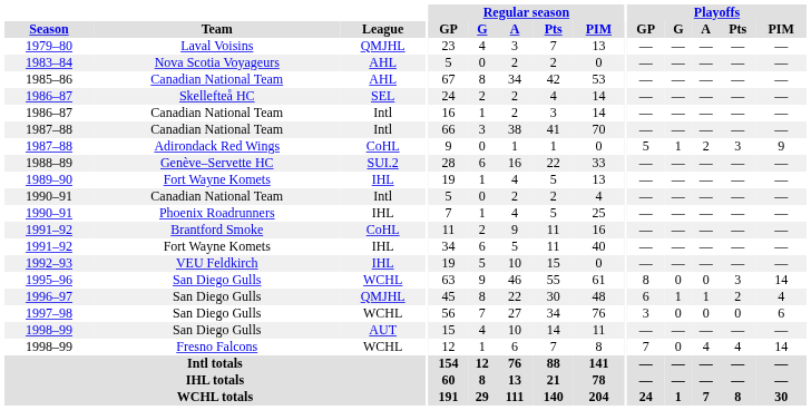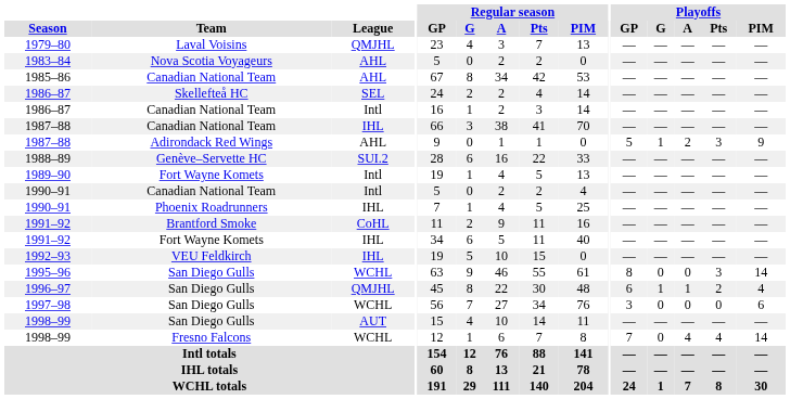 <table border="0" cellpadding="1" cellspacing="0" style="text-align:center; width:60em">
 <tr bgcolor="#e0e0e0">
 <th colspan="3" bgcolor="#ffffff"></th>
 <th rowspan="99" bgcolor="#ffffff"></th>
 <th colspan="5"><a href='#'>Regular season</a></th>
 <th rowspan="99" bgcolor="#ffffff"></th>
 <th colspan="5"><a href='#'>Playoffs</a></th>
 </tr>
 <tr bgcolor="#e0e0e0">
 <th><a href='#'>Season</a></th>
 <th>Team</th>
 <th>League</th>
 <th>GP</th>
 <th><a href='#'>G</a></th>
 <th><a href='#'>A</a></th>
 <th><a href='#'>Pts</a></th>
 <th><a href='#'>PIM</a></th>
 <th>GP</th>
 <th>G</th>
 <th>A</th>
 <th>Pts</th>
 <th>PIM</th>
 </tr>
 <tr>
 <td><a href='#'>1979–80</a></td>
 <td><a href='#'>Laval Voisins</a></td>
 <td><a href='#'>QMJHL</a></td>
 <td>23</td>
 <td>4</td>
 <td>3</td>
 <td>7</td>
 <td>13</td>
 <td>—</td>
 <td>—</td>
 <td>—</td>
 <td>—</td>
 <td>—</td>
 </tr>
 <tr bgcolor="#f0f0f0">
 <td><a href='#'>1983–84</a></td>
 <td><a href='#'>Nova Scotia Voyageurs</a></td>
 <td><a href='#'>AHL</a></td>
 <td>5</td>
 <td>0</td>
 <td>2</td>
 <td>2</td>
 <td>0</td>
 <td>—</td>
 <td>—</td>
 <td>—</td>
 <td>—</td>
 <td>—</td>
 </tr>
 <tr>
 <td>1985–86</td>
 <td><a href='#'>Canadian National Team</a></td>
 <td><a href='#'>AHL</a></td>
 <td>67</td>
 <td>8</td>
 <td>34</td>
 <td>42</td>
 <td>53</td>
 <td>—</td>
 <td>—</td>
 <td>—</td>
 <td>—</td>
 <td>—</td>
 </tr>
 <tr bgcolor="#f0f0f0">
 <td><a href='#'>1986–87</a></td>
 <td><a href='#'>Skellefteå HC</a></td>
 <td><a href='#'>SEL</a></td>
 <td>24</td>
 <td>2</td>
 <td>2</td>
 <td>4</td>
 <td>14</td>
 <td>—</td>
 <td>—</td>
 <td>—</td>
 <td>—</td>
 <td>—</td>
 </tr>
 <tr>
 <td>1986–87</td>
 <td>Canadian National Team</td>
 <td>Intl</td>
 <td>16</td>
 <td>1</td>
 <td>2</td>
 <td>3</td>
 <td>14</td>
 <td>—</td>
 <td>—</td>
 <td>—</td>
 <td>—</td>
 <td>—</td>
 </tr>
 <tr bgcolor="#f0f0f0">
 <td>1987–88</td>
 <td>Canadian National Team</td>
-<td>Intl</td>
+<td><a href='#'>IHL</a></td>
 <td>66</td>
 <td>3</td>
 <td>38</td>
 <td>41</td>
 <td>70</td>
 <td>—</td>
 <td>—</td>
 <td>—</td>
 <td>—</td>
 <td>—</td>
 </tr>
 <tr>
 <td><a href='#'>1987–88</a></td>
 <td><a href='#'>Adirondack Red Wings</a></td>
-<td><a href='#'>CoHL</a></td>
+<td>AHL</td>
 <td>9</td>
 <td>0</td>
 <td>1</td>
 <td>1</td>
 <td>0</td>
 <td>5</td>
 <td>1</td>
 <td>2</td>
 <td>3</td>
 <td>9</td>
 </tr>
 <tr bgcolor="#f0f0f0">
 <td>1988–89</td>
 <td><a href='#'>Genève–Servette HC</a></td>
 <td><a href='#'>SUI.2</a></td>
 <td>28</td>
 <td>6</td>
 <td>16</td>
 <td>22</td>
 <td>33</td>
 <td>—</td>
 <td>—</td>
 <td>—</td>
 <td>—</td>
 <td>—</td>
 </tr>
 <tr>
 <td><a href='#'>1989–90</a></td>
 <td><a href='#'>Fort Wayne Komets</a></td>
-<td><a href='#'>IHL</a></td>
+<td>Intl</td>
 <td>19</td>
 <td>1</td>
 <td>4</td>
 <td>5</td>
 <td>13</td>
 <td>—</td>
 <td>—</td>
 <td>—</td>
 <td>—</td>
 <td>—</td>
 </tr>
 <tr bgcolor="#f0f0f0">
 <td>1990–91</td>
 <td>Canadian National Team</td>
 <td>Intl</td>
 <td>5</td>
 <td>0</td>
 <td>2</td>
 <td>2</td>
 <td>4</td>
 <td>—</td>
 <td>—</td>
 <td>—</td>
 <td>—</td>
 <td>—</td>
 </tr>
 <tr>
 <td><a href='#'>1990–91</a></td>
 <td><a href='#'>Phoenix Roadrunners</a></td>
 <td>IHL</td>
 <td>7</td>
 <td>1</td>
 <td>4</td>
 <td>5</td>
 <td>25</td>
 <td>—</td>
 <td>—</td>
 <td>—</td>
 <td>—</td>
 <td>—</td>
 </tr>
 <tr bgcolor="#f0f0f0">
 <td><a href='#'>1991–92</a></td>
 <td><a href='#'>Brantford Smoke</a></td>
 <td><a href='#'>CoHL</a></td>
 <td>11</td>
 <td>2</td>
 <td>9</td>
 <td>11</td>
 <td>16</td>
 <td>—</td>
 <td>—</td>
 <td>—</td>
 <td>—</td>
 <td>—</td>
 </tr>
 <tr>
 <td><a href='#'>1991–92</a></td>
 <td>Fort Wayne Komets</td>
 <td>IHL</td>
 <td>34</td>
 <td>6</td>
 <td>5</td>
 <td>11</td>
 <td>40</td>
 <td>—</td>
 <td>—</td>
 <td>—</td>
 <td>—</td>
 <td>—</td>
 </tr>
 <tr bgcolor="#f0f0f0">
 <td><a href='#'>1992–93</a></td>
 <td><a href='#'>VEU Feldkirch</a></td>
 <td><a href='#'>IHL</a></td>
 <td>19</td>
 <td>5</td>
 <td>10</td>
 <td>15</td>
 <td>0</td>
 <td>—</td>
 <td>—</td>
 <td>—</td>
 <td>—</td>
 <td>—</td>
 </tr>
 <tr>
 <td><a href='#'>1995–96</a></td>
 <td><a href='#'>San Diego Gulls</a></td>
 <td><a href='#'>WCHL</a></td>
 <td>63</td>
 <td>9</td>
 <td>46</td>
 <td>55</td>
 <td>61</td>
 <td>8</td>
 <td>0</td>
 <td>0</td>
 <td>3</td>
 <td>14</td>
 </tr>
 <tr bgcolor="#f0f0f0">
 <td><a href='#'>1996–97</a></td>
 <td>San Diego Gulls</td>
 <td><a href='#'>QMJHL</a></td>
 <td>45</td>
 <td>8</td>
 <td>22</td>
 <td>30</td>
 <td>48</td>
 <td>6</td>
 <td>1</td>
 <td>1</td>
 <td>2</td>
 <td>4</td>
 </tr>
 <tr>
 <td><a href='#'>1997–98</a></td>
 <td>San Diego Gulls</td>
 <td>WCHL</td>
 <td>56</td>
 <td>7</td>
 <td>27</td>
 <td>34</td>
 <td>76</td>
 <td>3</td>
 <td>0</td>
 <td>0</td>
 <td>0</td>
 <td>6</td>
 </tr>
 <tr bgcolor="#f0f0f0">
 <td><a href='#'>1998–99</a></td>
 <td>San Diego Gulls</td>
 <td><a href='#'>AUT</a></td>
 <td>15</td>
 <td>4</td>
 <td>10</td>
 <td>14</td>
 <td>11</td>
 <td>—</td>
 <td>—</td>
 <td>—</td>
 <td>—</td>
 <td>—</td>
 </tr>
 <tr>
 <td>1998–99</td>
 <td><a href='#'>Fresno Falcons</a></td>
 <td>WCHL</td>
 <td>12</td>
 <td>1</td>
 <td>6</td>
 <td>7</td>
 <td>8</td>
 <td>7</td>
 <td>0</td>
 <td>4</td>
 <td>4</td>
 <td>14</td>
 </tr>
 <tr bgcolor="#e0e0e0">
 <th colspan="3">Intl totals</th>
 <th>154</th>
 <th>12</th>
 <th>76</th>
 <th>88</th>
 <th>141</th>
 <th>—</th>
 <th>—</th>
 <th>—</th>
 <th>—</th>
 <th>—</th>
 </tr>
 <tr bgcolor="#e0e0e0">
 <th colspan="3">IHL totals</th>
 <th>60</th>
 <th>8</th>
 <th>13</th>
 <th>21</th>
 <th>78</th>
 <th>—</th>
 <th>—</th>
 <th>—</th>
 <th>—</th>
 <th>—</th>
 </tr>
 <tr bgcolor="#e0e0e0">
 <th colspan="3">WCHL totals</th>
 <th>191</th>
 <th>29</th>
 <th>111</th>
 <th>140</th>
 <th>204</th>
 <th>24</th>
 <th>1</th>
 <th>7</th>
 <th>8</th>
 <th>30</th>
 </tr>
 </table>
